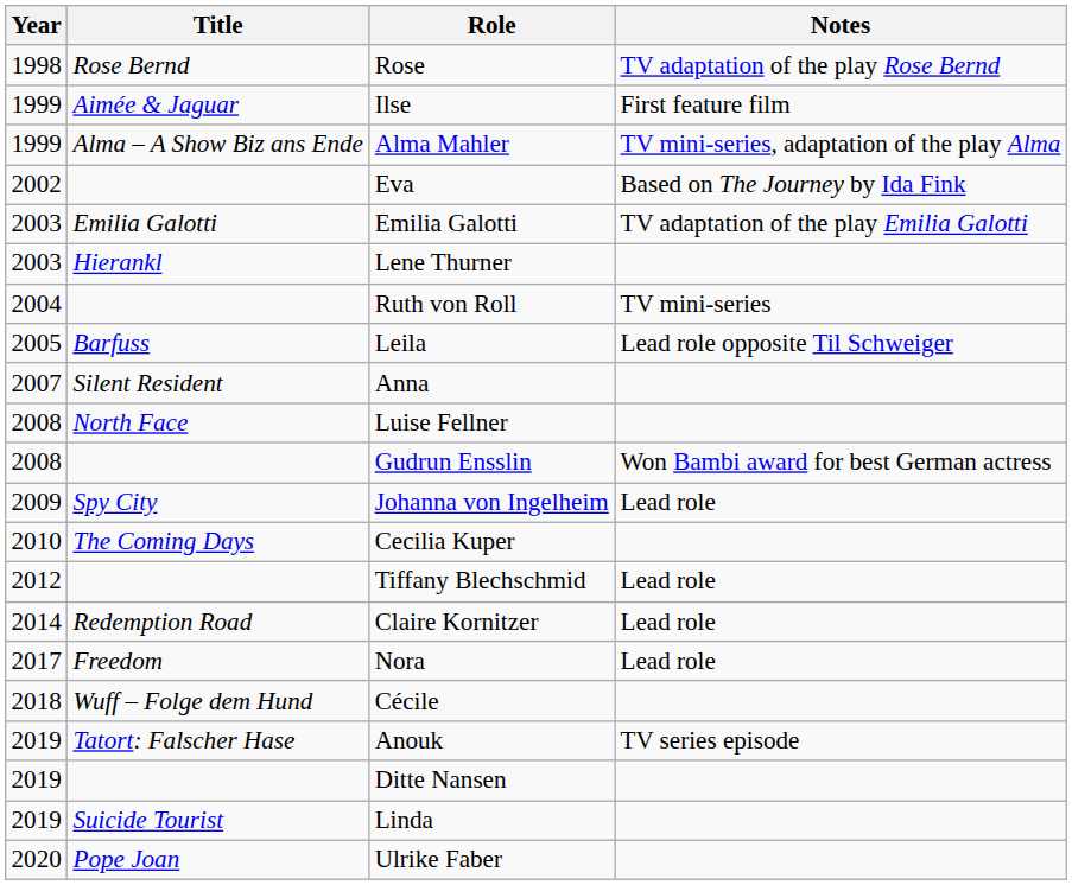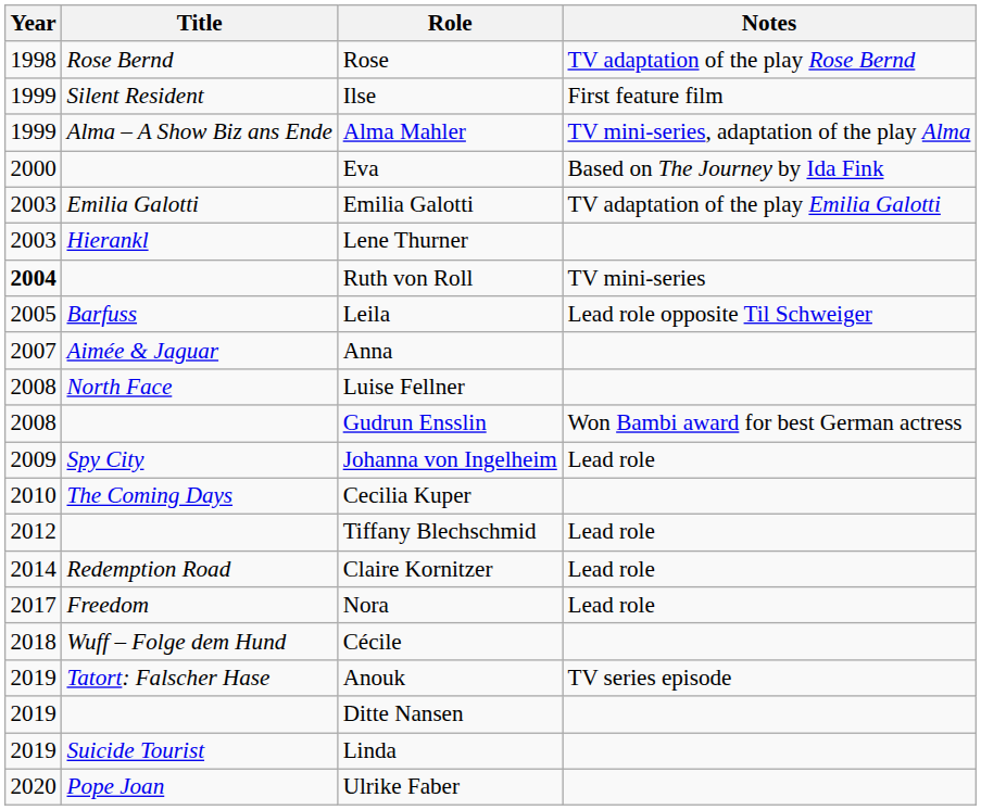 <table class="wikitable sortable">
 <tr>
 <th>Year</th>
 <th>Title</th>
 <th>Role</th>
 <th class="unsortable">Notes</th>
 </tr>
 <tr>
 <td>1998</td>
 <td><em>Rose Bernd</em></td>
 <td>Rose</td>
 <td><a href='#'>TV adaptation</a> of the play <em><a href='#'>Rose Bernd</a></em></td>
 </tr>
 <tr>
 <td>1999</td>
-<td><em><a href='#'>Aimée & Jaguar</a></em></td>
+<td><em>Silent Resident</em></td>
 <td>Ilse</td>
 <td>First feature film</td>
 </tr>
 <tr>
 <td>1999</td>
 <td><em>Alma – A Show Biz ans Ende</em></td>
 <td><a href='#'>Alma Mahler</a></td>
 <td><a href='#'>TV mini-series</a>, adaptation of the play <em><a href='#'>Alma</a></em></td>
 </tr>
 <tr>
-<td>2002</td>
+<td>2000</td>
 <td><em></em></td>
 <td>Eva</td>
 <td>Based on <em>The Journey</em> by <a href='#'>Ida Fink</a></td>
 </tr>
 <tr>
 <td>2003</td>
 <td><em>Emilia Galotti</em></td>
 <td>Emilia Galotti</td>
 <td>TV adaptation of the play <em><a href='#'>Emilia Galotti</a></em></td>
 </tr>
 <tr>
 <td>2003</td>
 <td><em><a href='#'>Hierankl</a></em></td>
 <td>Lene Thurner</td>
 <td></td>
 </tr>
 <tr>
-<td>2004</td>
+<td><strong>2004</strong></td>
 <td><em></em></td>
 <td>Ruth von Roll</td>
 <td>TV mini-series</td>
 </tr>
 <tr>
 <td>2005</td>
 <td><em><a href='#'>Barfuss</a></em></td>
 <td>Leila</td>
 <td>Lead role opposite <a href='#'>Til Schweiger</a></td>
 </tr>
 <tr>
 <td>2007</td>
-<td><em>Silent Resident</em></td>
+<td><em><a href='#'>Aimée & Jaguar</a></em></td>
 <td>Anna</td>
 <td></td>
 </tr>
 <tr>
 <td>2008</td>
 <td><em><a href='#'>North Face</a></em></td>
 <td>Luise Fellner</td>
 <td></td>
 </tr>
 <tr>
 <td>2008</td>
 <td><em></em></td>
 <td><a href='#'>Gudrun Ensslin</a></td>
 <td>Won <a href='#'>Bambi award</a> for best German actress</td>
 </tr>
 <tr>
 <td>2009</td>
 <td><em><a href='#'>Spy City</a></em></td>
 <td><a href='#'>Johanna von Ingelheim</a></td>
 <td>Lead role</td>
 </tr>
 <tr>
 <td>2010</td>
 <td><em><a href='#'>The Coming Days</a></em></td>
 <td>Cecilia Kuper</td>
 <td></td>
 </tr>
 <tr>
 <td>2012</td>
 <td><em></em></td>
 <td>Tiffany Blechschmid</td>
 <td>Lead role</td>
 </tr>
 <tr>
 <td>2014</td>
 <td><em>Redemption Road</em></td>
 <td>Claire Kornitzer</td>
 <td>Lead role</td>
 </tr>
 <tr>
 <td>2017</td>
 <td><em>Freedom</em></td>
 <td>Nora</td>
 <td>Lead role</td>
 </tr>
 <tr>
 <td>2018</td>
 <td><em>Wuff – Folge dem Hund</em></td>
 <td>Cécile</td>
 <td></td>
 </tr>
 <tr>
 <td>2019</td>
 <td><em><a href='#'>Tatort</a>: Falscher Hase</em></td>
 <td>Anouk</td>
 <td>TV series episode</td>
 </tr>
 <tr>
 <td>2019</td>
 <td><em></em></td>
 <td>Ditte Nansen</td>
 <td></td>
 </tr>
 <tr>
 <td>2019</td>
 <td><em><a href='#'>Suicide Tourist</a></em></td>
 <td>Linda</td>
 <td></td>
 </tr>
 <tr>
 <td>2020</td>
 <td><em><a href='#'>Pope Joan</a></em></td>
 <td>Ulrike Faber</td>
 <td></td>
 </tr>
 </table>
